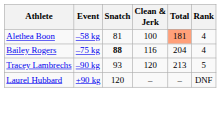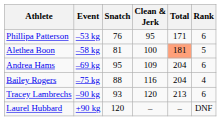 <table class="wikitable" style="text-align:center; font-size:90%">
 <tr>
 <th>Athlete</th>
 <th>Event</th>
 <th>Snatch</th>
 <th>Clean &<br>Jerk</th>
 <th>Total</th>
 <th>Rank</th>
 </tr>
 <tr>
+<td style="text-align:left;"><a href='#'>Phillipa Patterson</a></td>
+<td style="text-align:left;"><a href='#'>–53 kg</a></td>
+<td>76</td>
+<td>95</td>
+<td>171</td>
+<td>6</td>
+</tr>
+<tr>
 <td style="text-align:left;"><a href='#'>Alethea Boon</a></td>
 <td style="text-align:left;"><a href='#'>–58 kg</a></td>
 <td>81</td>
 <td>100</td>
 <td style="background: lightsalmon;">181</td>
-<td>4</td>
+<td>5</td>
+</tr>
+<tr>
+<td style="text-align:left;"><a href='#'>Andrea Hams</a></td>
+<td style="text-align:left;"><a href='#'>–69 kg</a></td>
+<td>95</td>
+<td>109</td>
+<td>204</td>
+<td>6</td>
 </tr>
 <tr>
 <td style="text-align:left;"><a href='#'>Bailey Rogers</a></td>
 <td style="text-align:left;"><a href='#'>–75 kg</a></td>
-<td><strong>88</strong></td>
+<td>88</td>
 <td>116</td>
 <td>204</td>
 <td>4</td>
 </tr>
 <tr>
 <td style="text-align:left;"><a href='#'>Tracey Lambrechs</a></td>
 <td style="text-align:left;"><a href='#'>–90 kg</a></td>
 <td>93</td>
 <td>120</td>
 <td>213</td>
-<td>5</td>
+<td>6</td>
 </tr>
 <tr>
 <td style="text-align:left;"><a href='#'>Laurel Hubbard</a></td>
 <td style="text-align:left;"><a href='#'>+90 kg</a></td>
 <td>120</td>
 <td>–</td>
 <td>–</td>
 <td>DNF</td>
 </tr>
 </table>
